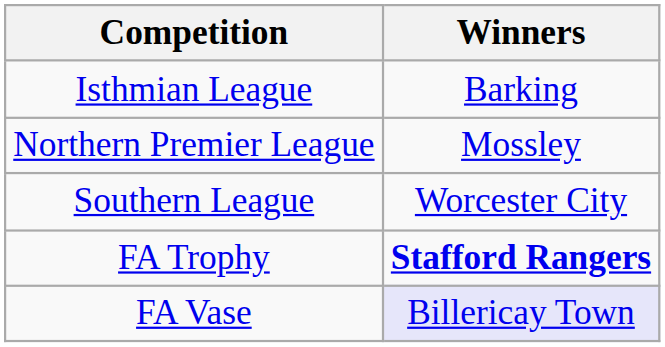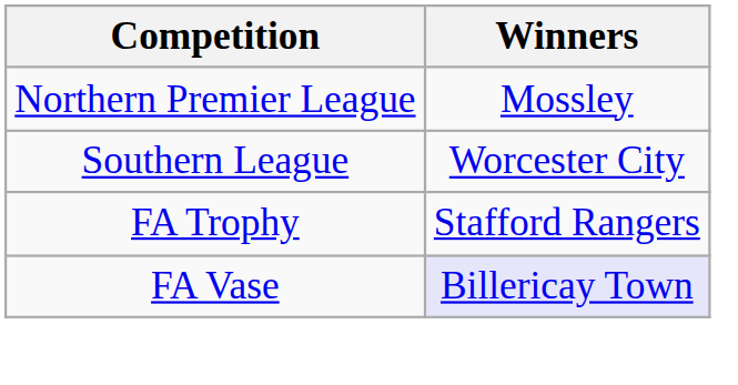 <table class="wikitable" style="text-align:center;">
 <tr>
 <th>Competition</th>
 <th>Winners</th>
-</tr>
-<tr>
-<td><a href='#'>Isthmian League</a></td>
-<td><a href='#'>Barking</a></td>
 </tr>
 <tr>
 <td><a href='#'>Northern Premier League</a></td>
 <td><a href='#'>Mossley</a></td>
 </tr>
 <tr>
 <td><a href='#'>Southern League</a></td>
 <td><a href='#'>Worcester City</a></td>
 </tr>
 <tr>
 <td><a href='#'>FA Trophy</a></td>
-<td><strong><a href='#'>Stafford Rangers</a></strong></td>
+<td><a href='#'>Stafford Rangers</a></td>
 </tr>
 <tr>
 <td><a href='#'>FA Vase</a></td>
 <td style="background: lavender;"><a href='#'>Billericay Town</a></td>
 </tr>
 </table>
